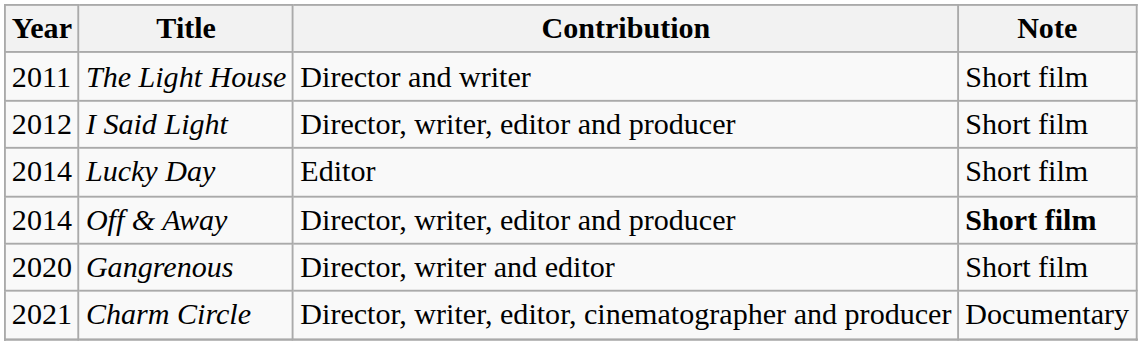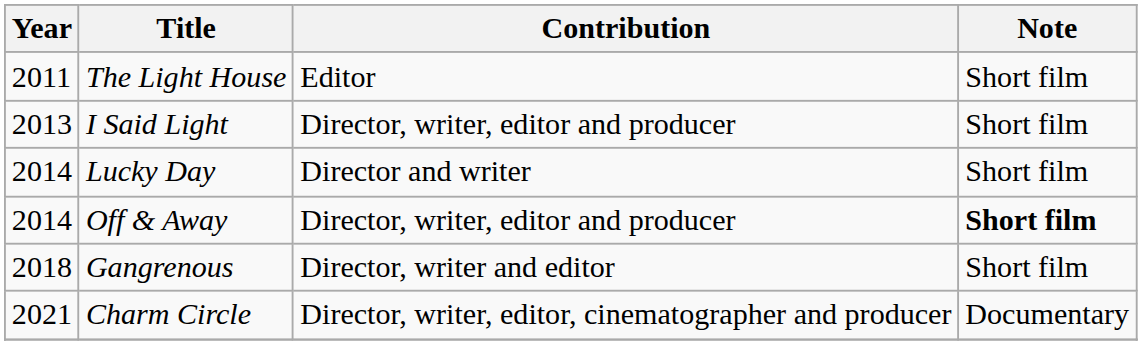 <table class="wikitable sortable">
 <tr>
 <th>Year</th>
 <th>Title</th>
 <th>Contribution</th>
 <th>Note</th>
 </tr>
 <tr>
 <td>2011</td>
 <td><em>The Light House</em></td>
-<td>Director and writer</td>
+<td>Editor</td>
 <td>Short film</td>
 </tr>
 <tr>
-<td>2012</td>
+<td>2013</td>
 <td><em>I Said Light</em></td>
 <td>Director, writer, editor and producer</td>
 <td>Short film</td>
 </tr>
 <tr>
 <td>2014</td>
 <td><em>Lucky Day</em></td>
-<td>Editor</td>
+<td>Director and writer</td>
 <td>Short film</td>
 </tr>
 <tr>
 <td>2014</td>
 <td><em>Off & Away</em></td>
 <td>Director, writer, editor and producer</td>
 <td><strong>Short film</strong></td>
 </tr>
 <tr>
-<td>2020</td>
+<td>2018</td>
 <td><em>Gangrenous</em></td>
 <td>Director, writer and editor</td>
 <td>Short film</td>
 </tr>
 <tr>
 <td>2021</td>
 <td><em>Charm Circle</em></td>
 <td>Director, writer, editor, cinematographer and producer</td>
 <td>Documentary</td>
 </tr>
 <tr>
 </tr>
 <tr>
 </tr>
 </table>
